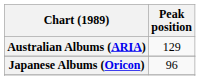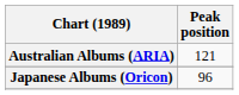 <table class="wikitable sortable plainrowheaders" style="text-align:center">
 <tr>
 <th scope="col">Chart (1989)</th>
 <th scope="col">Peak<br>position</th>
 </tr>
 <tr>
 <th scope="row">Australian Albums (<a href='#'>ARIA</a>)</th>
-<td align="center">129</td>
+<td align="center">121</td>
 </tr>
 <tr>
 </tr>
 <tr>
 </tr>
 <tr>
 <th scope="row">Japanese Albums (<a href='#'>Oricon</a>)</th>
 <td>96</td>
 </tr>
 <tr>
 </tr>
 <tr>
 </tr>
 </table>
